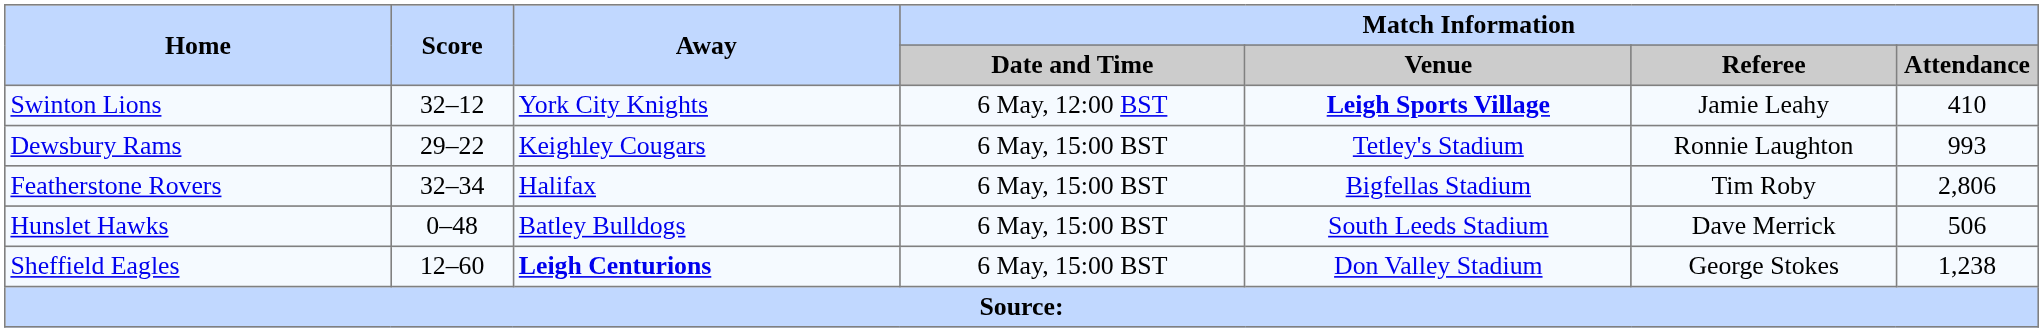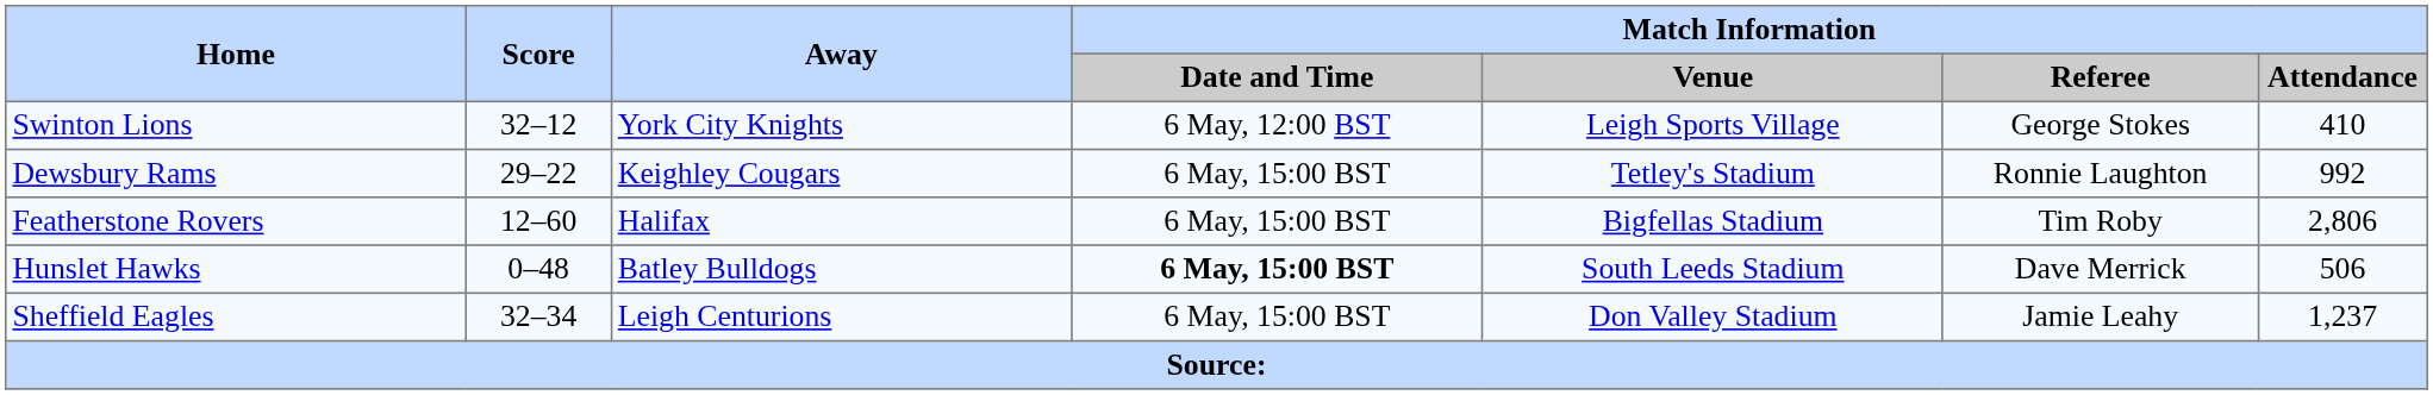 <table border="1" cellpadding="3" cellspacing="0" style="border-collapse:collapse; text-align:center; width:100%;">
 <tr style="background:#c1d8ff;">
 <th rowspan="2" style="width:19%;">Home</th>
 <th rowspan="2" style="width:6%;">Score</th>
 <th rowspan="2" style="width:19%;">Away</th>
 <th colspan=6>Match Information</th>
 </tr>
 <tr style="background:#ccc;">
 <th width=17%>Date and Time</th>
 <th width=19%>Venue</th>
 <th width=13%>Referee</th>
 <th width=7%>Attendance</th>
 </tr>
 <tr style="background:#f5faff;">
 <td align=left> <a href='#'>Swinton Lions</a></td>
 <td>32–12</td>
 <td align=left> <a href='#'>York City Knights</a></td>
 <td>6 May, 12:00 <a href='#'>BST</a></td>
-<td><strong><a href='#'>Leigh Sports Village</a></strong></td>
-<td>Jamie Leahy</td>
+<td><a href='#'>Leigh Sports Village</a></td>
+<td>George Stokes</td>
 <td>410</td>
 </tr>
 <tr style="background:#f5faff;">
 <td align=left> <a href='#'>Dewsbury Rams</a></td>
 <td>29–22</td>
 <td align=left> <a href='#'>Keighley Cougars</a></td>
 <td>6 May, 15:00 BST</td>
 <td><a href='#'>Tetley's Stadium</a></td>
 <td>Ronnie Laughton</td>
-<td>993</td>
+<td>992</td>
 </tr>
 <tr style="background:#f5faff;">
 <td align=left> <a href='#'>Featherstone Rovers</a></td>
-<td>32–34</td>
+<td>12–60</td>
 <td align=left> <a href='#'>Halifax</a></td>
 <td>6 May, 15:00 BST</td>
 <td><a href='#'>Bigfellas Stadium</a></td>
 <td>Tim Roby</td>
 <td>2,806</td>
 </tr>
 <tr style="background:#f5faff;">
 <td align=left> <a href='#'>Hunslet Hawks</a></td>
 <td>0–48</td>
 <td align=left> <a href='#'>Batley Bulldogs</a></td>
-<td>6 May, 15:00 BST</td>
+<td><strong>6 May, 15:00 BST</strong></td>
 <td><a href='#'>South Leeds Stadium</a></td>
 <td>Dave Merrick</td>
 <td>506</td>
 </tr>
 <tr style="background:#f5faff;">
 <td align=left> <a href='#'>Sheffield Eagles</a></td>
-<td>12–60</td>
-<td align=left><strong> <a href='#'>Leigh Centurions</a></strong></td>
+<td>32–34</td>
+<td align=left> <a href='#'>Leigh Centurions</a></td>
 <td>6 May, 15:00 BST</td>
 <td><a href='#'>Don Valley Stadium</a></td>
-<td>George Stokes</td>
-<td>1,238</td>
+<td>Jamie Leahy</td>
+<td>1,237</td>
 </tr>
 <tr style="background:#c1d8ff;">
 <th colspan=12>Source:</th>
 </tr>
 </table>
